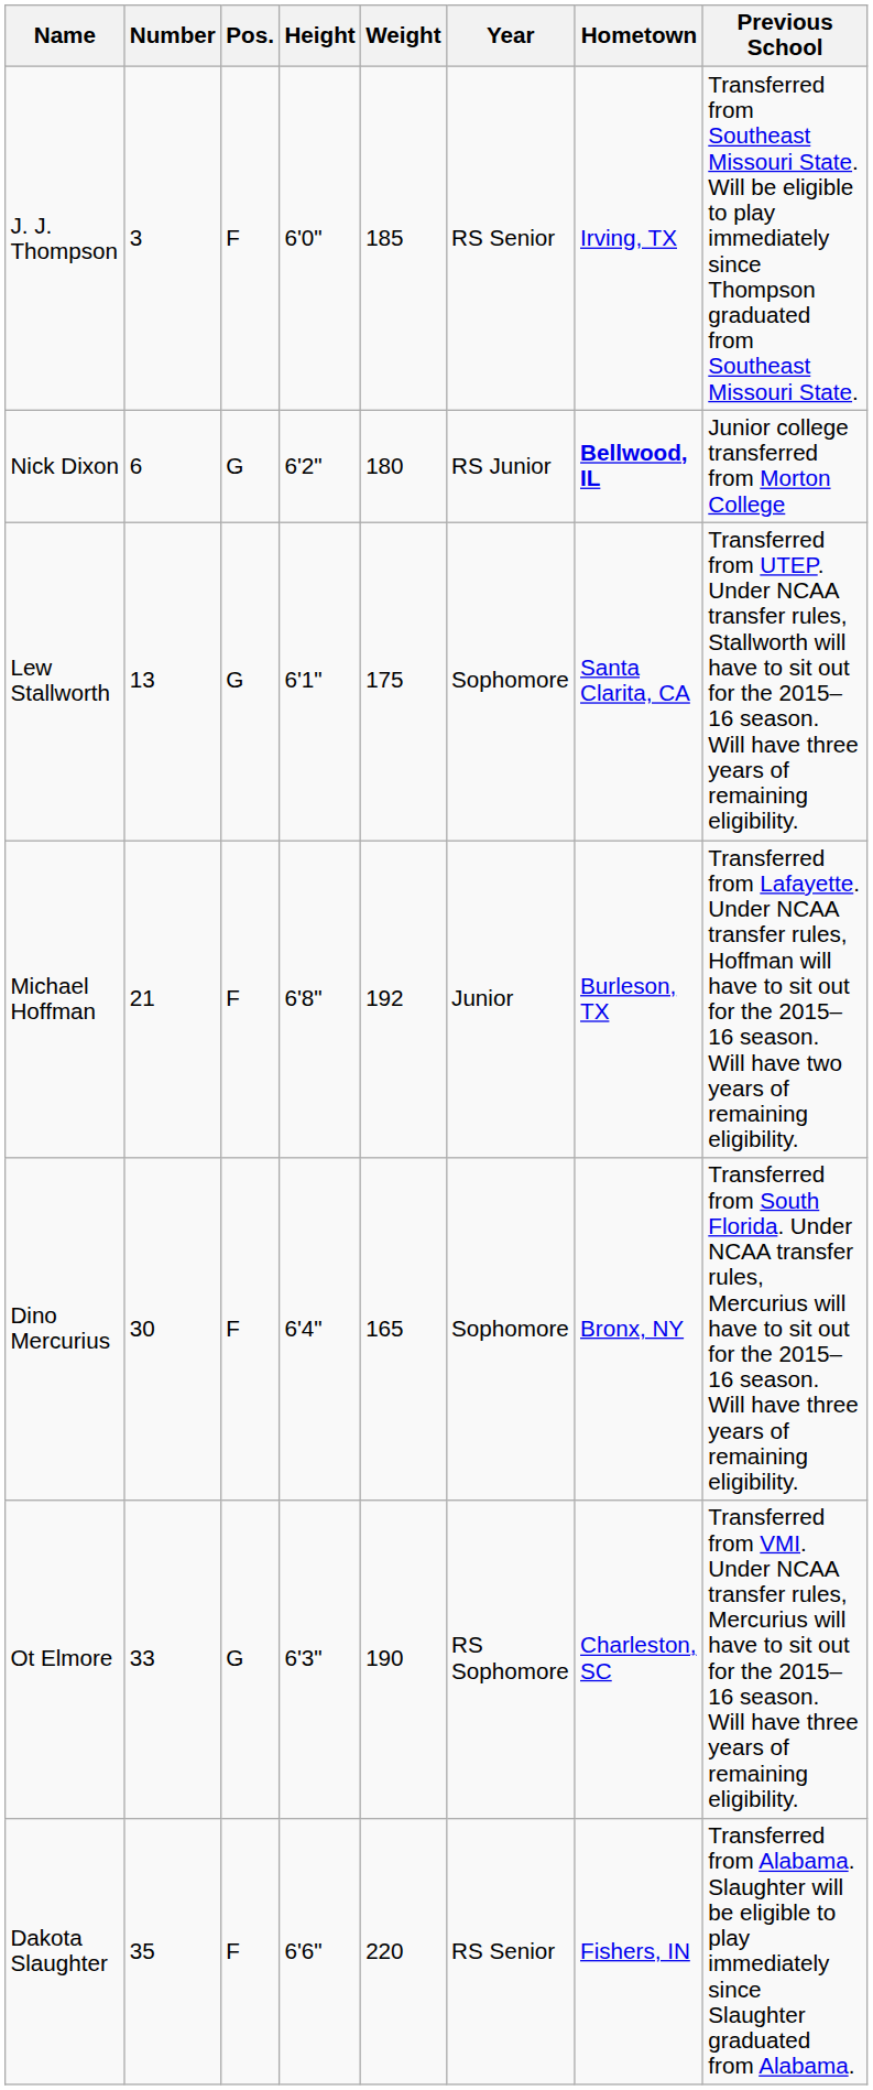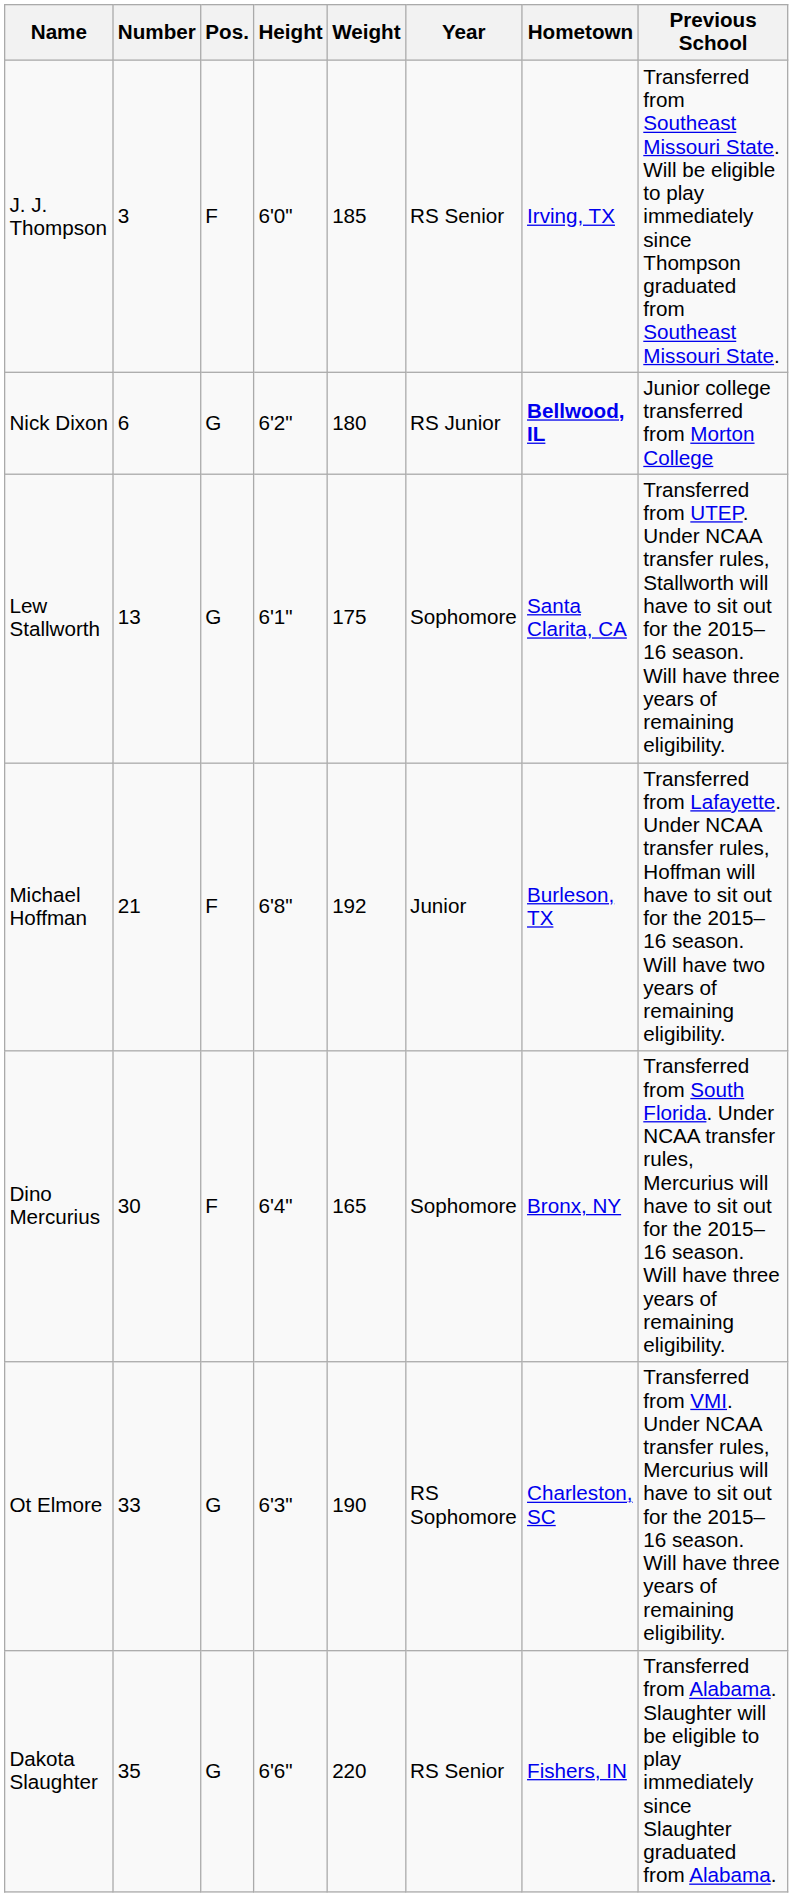 <table class="wikitable sortable" border="1">
 <tr>
 <th>Name</th>
 <th>Number</th>
 <th>Pos.</th>
 <th>Height</th>
 <th>Weight</th>
 <th>Year</th>
 <th>Hometown</th>
 <th class="unsortable">Previous School</th>
 </tr>
 <tr>
 <td>J. J. Thompson</td>
 <td>3</td>
 <td>F</td>
 <td>6'0"</td>
 <td>185</td>
 <td>RS Senior</td>
 <td><a href='#'>Irving, TX</a></td>
 <td>Transferred from <a href='#'>Southeast Missouri State</a>. Will be eligible to play immediately since Thompson graduated from <a href='#'>Southeast Missouri State</a>.</td>
 </tr>
 <tr>
 <td>Nick Dixon</td>
 <td>6</td>
 <td>G</td>
 <td>6'2"</td>
 <td>180</td>
 <td>RS Junior</td>
 <td><strong><a href='#'>Bellwood, IL</a></strong></td>
 <td>Junior college transferred from <a href='#'>Morton College</a></td>
 </tr>
 <tr>
 <td>Lew Stallworth</td>
 <td>13</td>
 <td>G</td>
 <td>6'1"</td>
 <td>175</td>
 <td>Sophomore</td>
 <td><a href='#'>Santa Clarita, CA</a></td>
 <td>Transferred from <a href='#'>UTEP</a>. Under NCAA transfer rules, Stallworth will have to sit out for the 2015–16 season. Will have three years of remaining eligibility.</td>
 </tr>
 <tr>
 <td>Michael Hoffman</td>
 <td>21</td>
 <td>F</td>
 <td>6'8"</td>
 <td>192</td>
 <td>Junior</td>
 <td><a href='#'>Burleson, TX</a></td>
 <td>Transferred from <a href='#'>Lafayette</a>. Under NCAA transfer rules, Hoffman will have to sit out for the 2015–16 season. Will have two years of remaining eligibility.</td>
 </tr>
 <tr>
 <td>Dino Mercurius</td>
 <td>30</td>
 <td>F</td>
 <td>6'4"</td>
 <td>165</td>
 <td>Sophomore</td>
 <td><a href='#'>Bronx, NY</a></td>
 <td>Transferred from <a href='#'>South Florida</a>. Under NCAA transfer rules, Mercurius will have to sit out for the 2015–16 season. Will have three years of remaining eligibility.</td>
 </tr>
 <tr>
 <td>Ot Elmore</td>
 <td>33</td>
 <td>G</td>
 <td>6'3"</td>
 <td>190</td>
 <td>RS Sophomore</td>
 <td><a href='#'>Charleston, SC</a></td>
 <td>Transferred from <a href='#'>VMI</a>. Under NCAA transfer rules, Mercurius will have to sit out for the 2015–16 season. Will have three years of remaining eligibility.</td>
 </tr>
 <tr>
 <td>Dakota Slaughter</td>
 <td>35</td>
-<td>F</td>
+<td>G</td>
 <td>6'6"</td>
 <td>220</td>
 <td>RS Senior</td>
 <td><a href='#'>Fishers, IN</a></td>
 <td>Transferred from <a href='#'>Alabama</a>. Slaughter will be eligible to play immediately since Slaughter graduated from <a href='#'>Alabama</a>.</td>
 </tr>
 </table>
